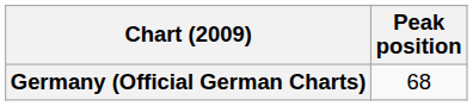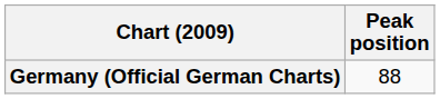 <table class="wikitable sortable plainrowheaders" style="text-align:center;">
 <tr>
 <th>Chart (2009)</th>
 <th>Peak<br>position</th>
 </tr>
 <tr>
 <th scope="row">Germany (Official German Charts)</th>
-<td style="text-align:center;">68</td>
+<td style="text-align:center;">88</td>
 </tr>
 </table>
